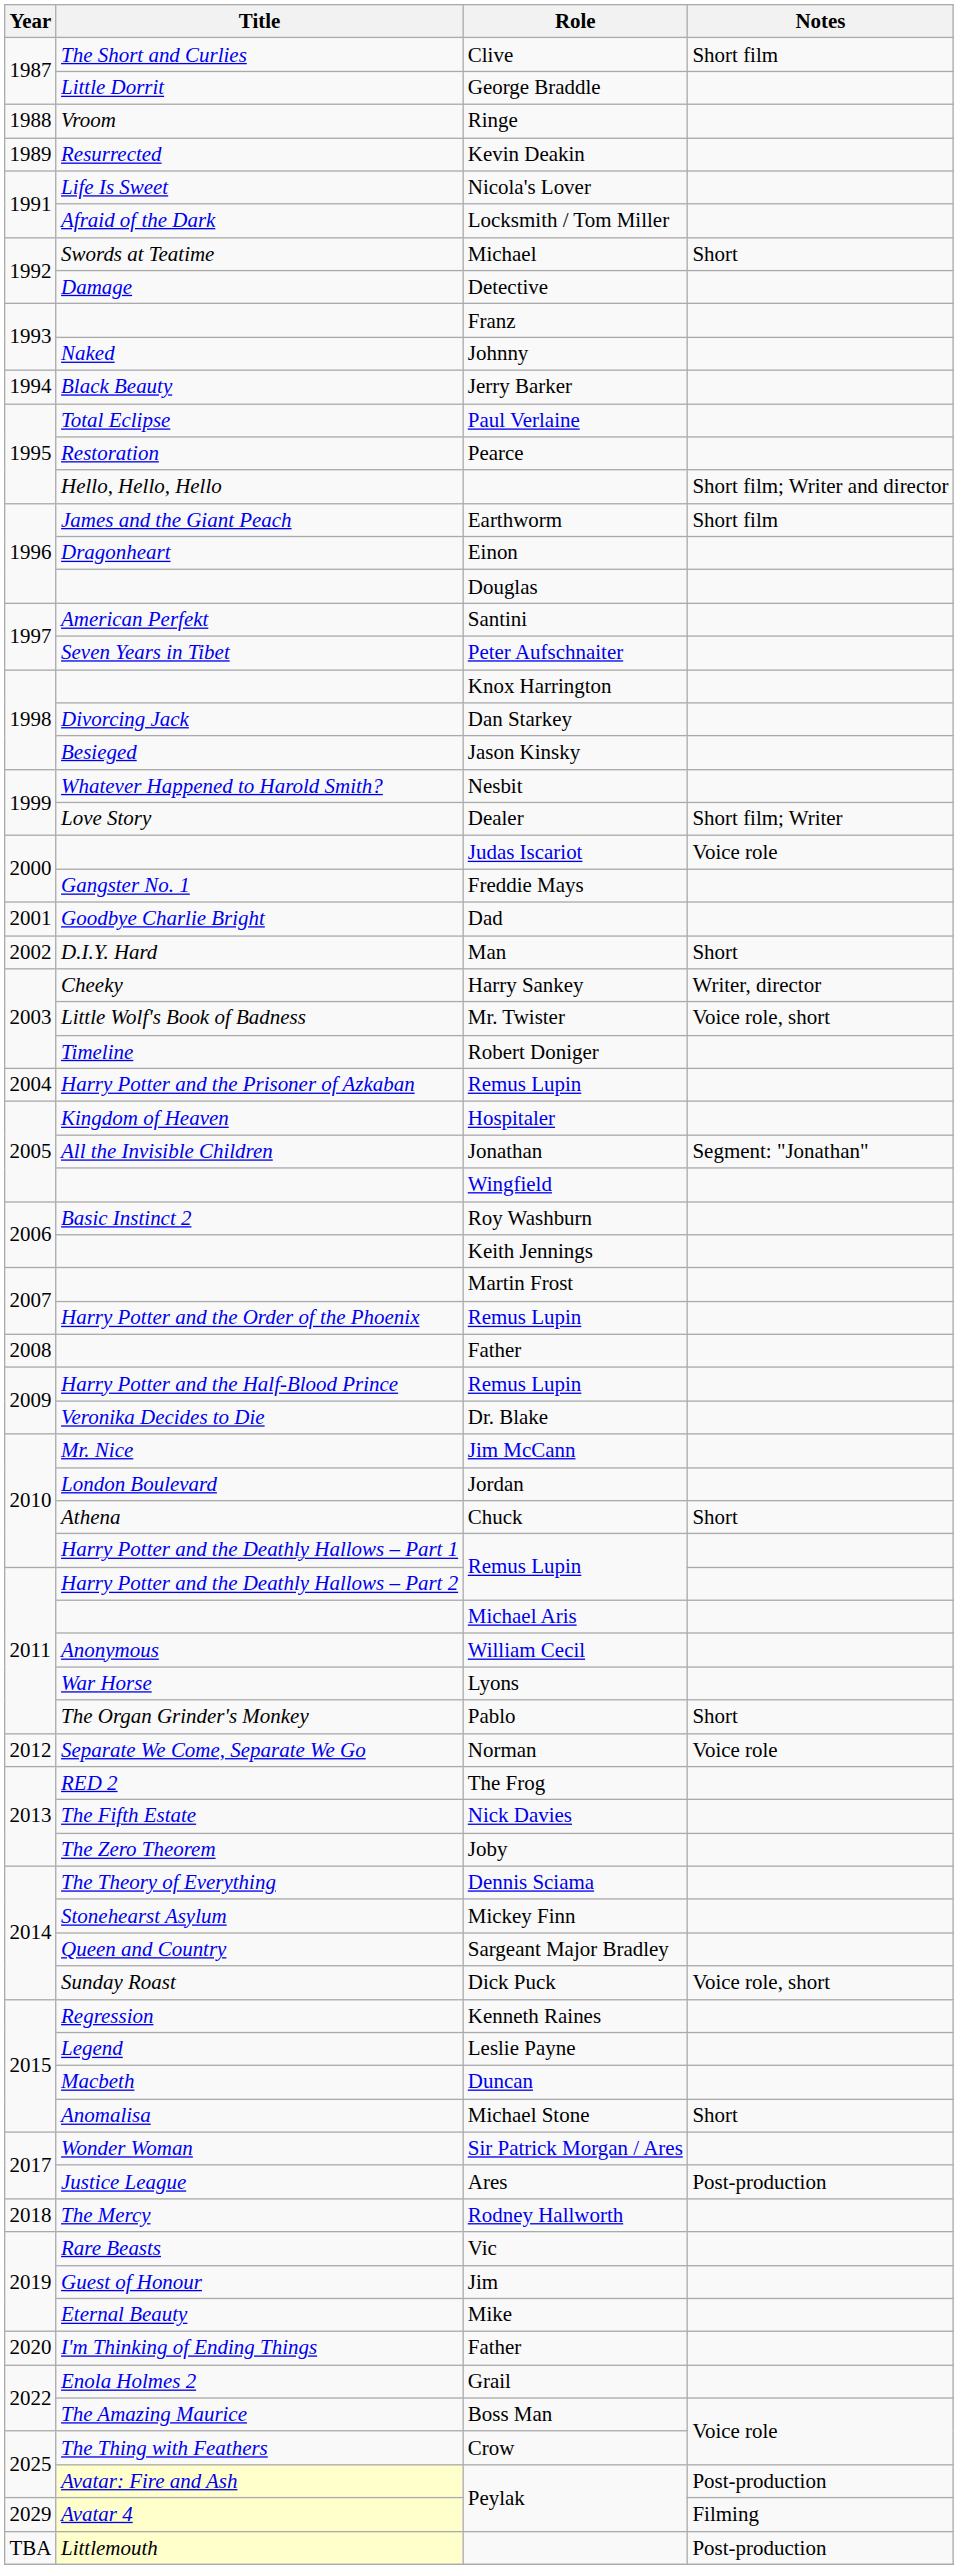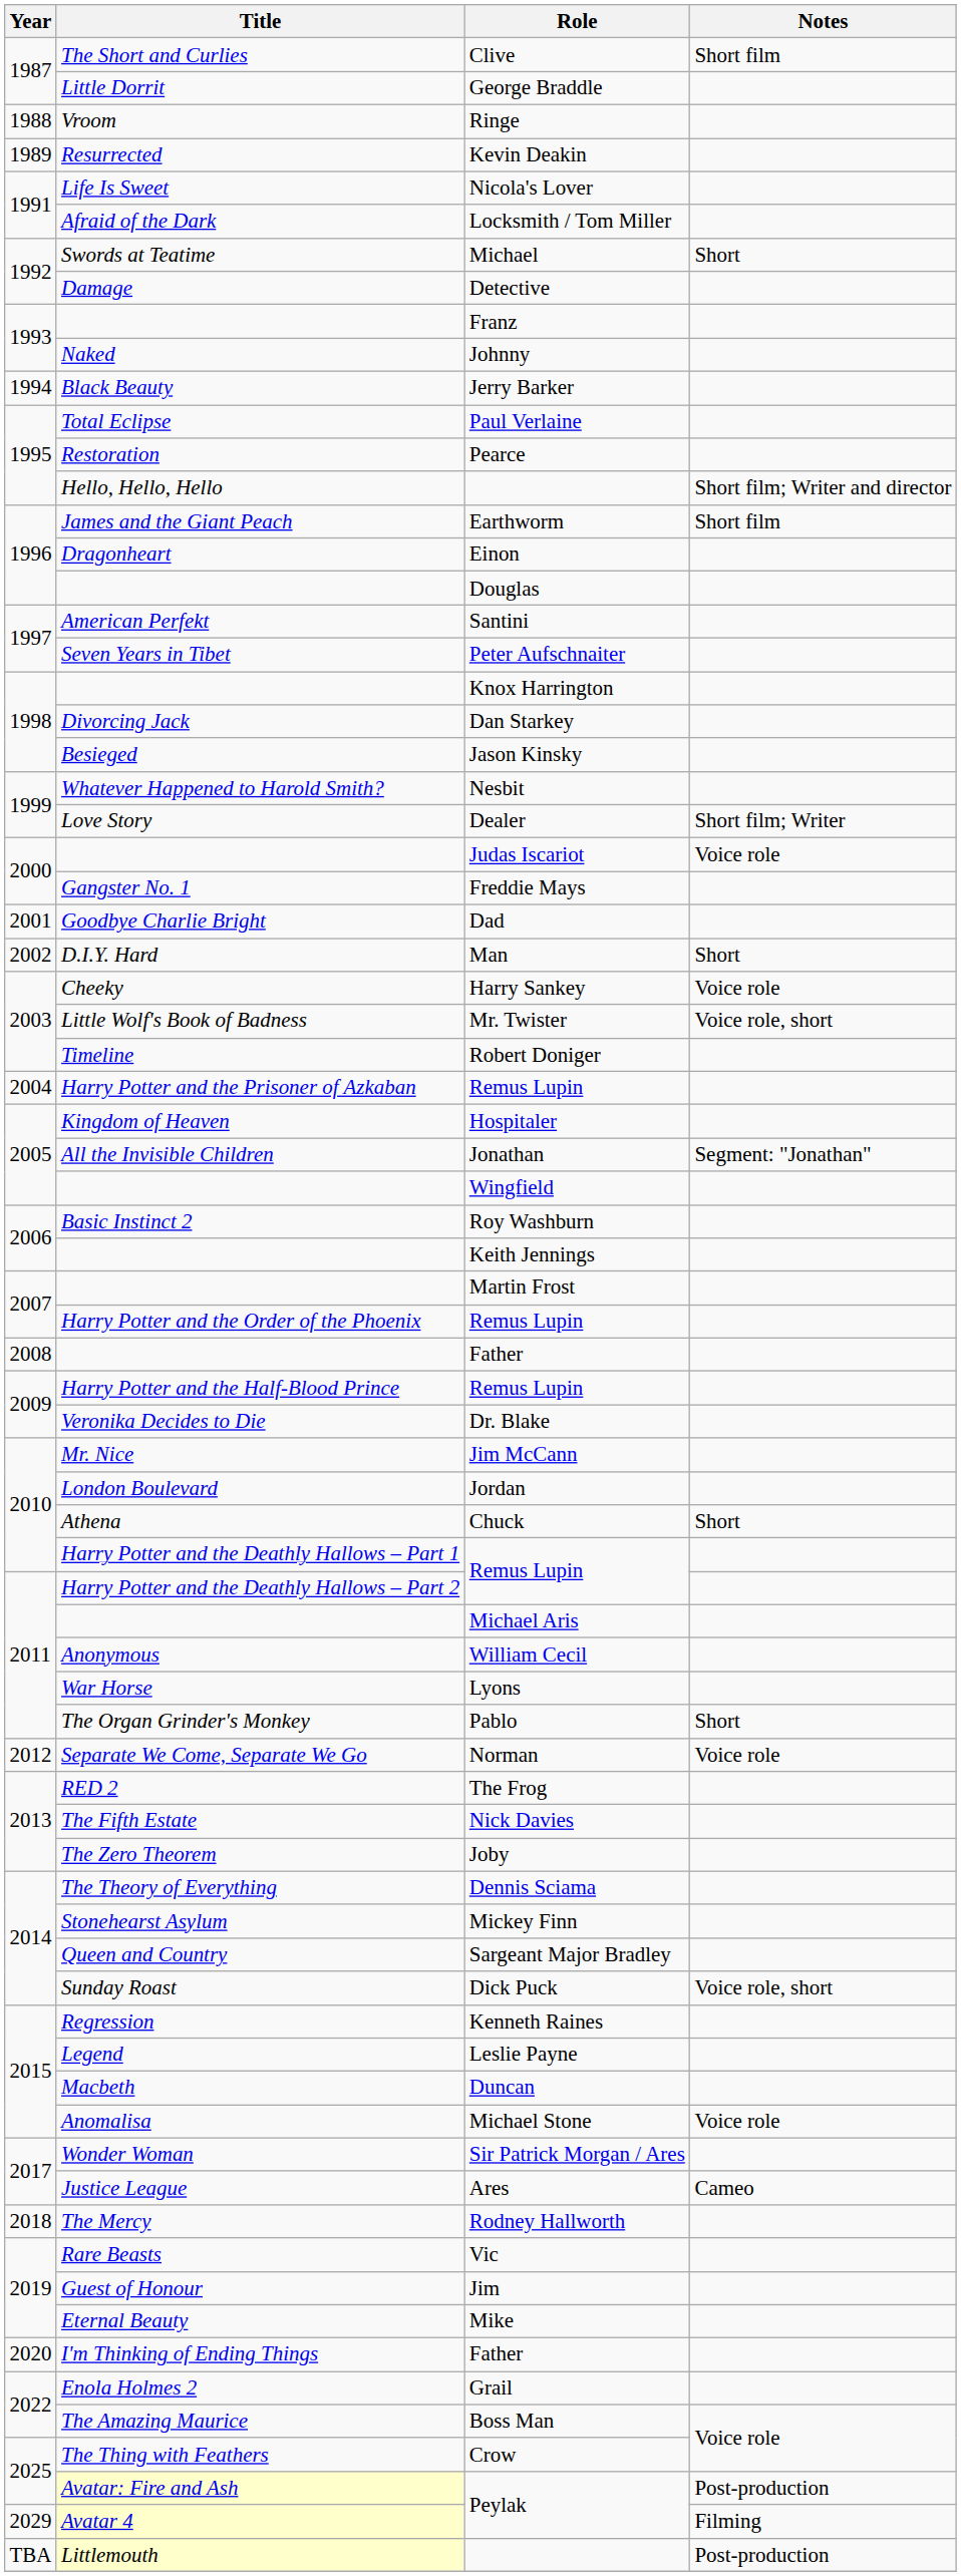 <table class="wikitable sortable">
 <tr>
 <th>Year</th>
 <th>Title</th>
 <th>Role</th>
 <th class="unsortable">Notes</th>
 </tr>
 <tr>
 <td rowspan="2">1987</td>
 <td><em><a href='#'>The Short and Curlies</a></em></td>
 <td>Clive</td>
 <td>Short film</td>
 </tr>
 <tr>
 <td><em><a href='#'>Little Dorrit</a></em></td>
 <td>George Braddle</td>
 <td></td>
 </tr>
 <tr>
 <td rowspan="1">1988</td>
 <td><em>Vroom</em></td>
 <td>Ringe</td>
 <td></td>
 </tr>
 <tr>
 <td>1989</td>
 <td><em><a href='#'>Resurrected</a></em></td>
 <td>Kevin Deakin</td>
 <td></td>
 </tr>
 <tr>
 <td rowspan="2">1991</td>
 <td><em><a href='#'>Life Is Sweet</a></em></td>
 <td>Nicola's Lover</td>
 <td></td>
 </tr>
 <tr>
 <td><em><a href='#'>Afraid of the Dark</a></em></td>
 <td>Locksmith / Tom Miller</td>
 <td></td>
 </tr>
 <tr>
 <td rowspan="2">1992</td>
 <td><em>Swords at Teatime</em></td>
 <td>Michael</td>
 <td>Short</td>
 </tr>
 <tr>
 <td><em><a href='#'>Damage</a></em></td>
 <td>Detective</td>
 <td></td>
 </tr>
 <tr>
 <td rowspan="2">1993</td>
 <td><em></em></td>
 <td>Franz</td>
 <td></td>
 </tr>
 <tr>
 <td><em><a href='#'>Naked</a></em></td>
 <td>Johnny</td>
 <td></td>
 </tr>
 <tr>
 <td>1994</td>
 <td><em><a href='#'>Black Beauty</a></em></td>
 <td>Jerry Barker</td>
 <td></td>
 </tr>
 <tr>
 <td rowspan="3">1995</td>
 <td><em><a href='#'>Total Eclipse</a></em></td>
 <td><a href='#'>Paul Verlaine</a></td>
 <td></td>
 </tr>
 <tr>
 <td><em><a href='#'>Restoration</a></em></td>
 <td>Pearce</td>
 <td></td>
 </tr>
 <tr>
 <td><em>Hello, Hello, Hello</em></td>
 <td></td>
 <td>Short film; Writer and director</td>
 </tr>
 <tr>
 <td rowspan="3">1996</td>
 <td><em><a href='#'>James and the Giant Peach</a></em></td>
 <td>Earthworm</td>
 <td>Short film</td>
 </tr>
 <tr>
 <td><em><a href='#'>Dragonheart</a></em></td>
 <td>Einon</td>
 <td></td>
 </tr>
 <tr>
 <td><em></em></td>
 <td>Douglas</td>
 <td></td>
 </tr>
 <tr>
 <td rowspan="2">1997</td>
 <td><em><a href='#'>American Perfekt</a></em></td>
 <td>Santini</td>
 <td></td>
 </tr>
 <tr>
 <td><em><a href='#'>Seven Years in Tibet</a></em></td>
 <td><a href='#'>Peter Aufschnaiter</a></td>
 <td></td>
 </tr>
 <tr>
 <td rowspan="3">1998</td>
 <td><em></em></td>
 <td>Knox Harrington</td>
 <td></td>
 </tr>
 <tr>
 <td><em><a href='#'>Divorcing Jack</a></em></td>
 <td>Dan Starkey</td>
 <td></td>
 </tr>
 <tr>
 <td><em><a href='#'>Besieged</a></em></td>
 <td>Jason Kinsky</td>
 <td></td>
 </tr>
 <tr>
 <td rowspan="2">1999</td>
 <td><em><a href='#'>Whatever Happened to Harold Smith?</a></em></td>
 <td>Nesbit</td>
 <td></td>
 </tr>
 <tr>
 <td><em>Love Story</em></td>
 <td>Dealer</td>
 <td>Short film; Writer</td>
 </tr>
 <tr>
 <td rowspan="2">2000</td>
 <td><em></em></td>
 <td><a href='#'>Judas Iscariot</a></td>
 <td>Voice role</td>
 </tr>
 <tr>
 <td><em><a href='#'>Gangster No. 1</a></em></td>
 <td>Freddie Mays</td>
 <td></td>
 </tr>
 <tr>
 <td>2001</td>
 <td><em><a href='#'>Goodbye Charlie Bright</a></em></td>
 <td>Dad</td>
 <td></td>
 </tr>
 <tr>
 <td>2002</td>
 <td><em>D.I.Y. Hard</em></td>
 <td>Man</td>
 <td>Short</td>
 </tr>
 <tr>
 <td rowspan="3">2003</td>
 <td><em>Cheeky</em></td>
 <td>Harry Sankey</td>
-<td>Writer, director</td>
+<td>Voice role</td>
 </tr>
 <tr>
 <td><em>Little Wolf's Book of Badness</em></td>
 <td>Mr. Twister</td>
 <td>Voice role, short</td>
 </tr>
 <tr>
 <td><em><a href='#'>Timeline</a></em></td>
 <td>Robert Doniger</td>
 <td></td>
 </tr>
 <tr>
 <td>2004</td>
 <td><em><a href='#'>Harry Potter and the Prisoner of Azkaban</a></em></td>
 <td><a href='#'>Remus Lupin</a></td>
 <td></td>
 </tr>
 <tr>
 <td rowspan="3">2005</td>
 <td><em><a href='#'>Kingdom of Heaven</a></em></td>
 <td><a href='#'>Hospitaler</a></td>
 <td></td>
 </tr>
 <tr>
 <td><em><a href='#'>All the Invisible Children</a></em></td>
 <td>Jonathan</td>
 <td>Segment: "Jonathan"</td>
 </tr>
 <tr>
 <td><em></em></td>
 <td><a href='#'>Wingfield</a></td>
 <td></td>
 </tr>
 <tr>
 <td rowspan="2">2006</td>
 <td><em><a href='#'>Basic Instinct 2</a></em></td>
 <td>Roy Washburn</td>
 <td></td>
 </tr>
 <tr>
 <td><em></em></td>
 <td>Keith Jennings</td>
 <td></td>
 </tr>
 <tr>
 <td rowspan="2">2007</td>
 <td><em></em></td>
 <td>Martin Frost</td>
 <td></td>
 </tr>
 <tr>
 <td><em><a href='#'>Harry Potter and the Order of the Phoenix</a></em></td>
 <td><a href='#'>Remus Lupin</a></td>
 <td></td>
 </tr>
 <tr>
 <td>2008</td>
 <td><em></em></td>
 <td>Father</td>
 <td></td>
 </tr>
 <tr>
 <td rowspan="2">2009</td>
 <td><em><a href='#'>Harry Potter and the Half-Blood Prince</a></em></td>
 <td><a href='#'>Remus Lupin</a></td>
 <td></td>
 </tr>
 <tr>
 <td><em><a href='#'>Veronika Decides to Die</a></em></td>
 <td>Dr. Blake</td>
 <td></td>
 </tr>
 <tr>
 <td rowspan="4">2010</td>
 <td><em><a href='#'>Mr. Nice</a></em></td>
 <td><a href='#'>Jim McCann</a></td>
 <td></td>
 </tr>
 <tr>
 <td><em><a href='#'>London Boulevard</a></em></td>
 <td>Jordan</td>
 <td></td>
 </tr>
 <tr>
 <td><em>Athena</em></td>
 <td>Chuck</td>
 <td>Short</td>
 </tr>
 <tr>
 <td><em><a href='#'>Harry Potter and the Deathly Hallows – Part 1</a></em></td>
 <td rowspan="2"><a href='#'>Remus Lupin</a></td>
 <td></td>
 </tr>
 <tr>
 <td rowspan="5">2011</td>
 <td><em><a href='#'>Harry Potter and the Deathly Hallows – Part 2</a></em></td>
 <td></td>
 </tr>
 <tr>
 <td><em></em></td>
 <td><a href='#'>Michael Aris</a></td>
 <td></td>
 </tr>
 <tr>
 <td><em><a href='#'>Anonymous</a></em></td>
 <td><a href='#'>William Cecil</a></td>
 <td></td>
 </tr>
 <tr>
 <td><em><a href='#'>War Horse</a></em></td>
 <td>Lyons</td>
 <td></td>
 </tr>
 <tr>
 <td><em>The Organ Grinder's Monkey</em></td>
 <td>Pablo</td>
 <td>Short</td>
 </tr>
 <tr>
 <td>2012</td>
 <td><em><a href='#'>Separate We Come, Separate We Go</a></em></td>
 <td>Norman</td>
 <td>Voice role</td>
 </tr>
 <tr>
 <td rowspan="3">2013</td>
 <td><em><a href='#'>RED 2</a></em></td>
 <td>The Frog</td>
 <td></td>
 </tr>
 <tr>
 <td><em><a href='#'>The Fifth Estate</a></em></td>
 <td><a href='#'>Nick Davies</a></td>
 <td></td>
 </tr>
 <tr>
 <td><em><a href='#'>The Zero Theorem</a></em></td>
 <td>Joby</td>
 <td></td>
 </tr>
 <tr>
 <td rowspan="4">2014</td>
 <td><em><a href='#'>The Theory of Everything</a></em></td>
 <td><a href='#'>Dennis Sciama</a></td>
 <td></td>
 </tr>
 <tr>
 <td><em><a href='#'>Stonehearst Asylum</a></em></td>
 <td>Mickey Finn</td>
 <td></td>
 </tr>
 <tr>
 <td><em><a href='#'>Queen and Country</a></em></td>
 <td>Sargeant Major Bradley</td>
 <td></td>
 </tr>
 <tr>
 <td><em>Sunday Roast</em></td>
 <td>Dick Puck</td>
 <td>Voice role, short</td>
 </tr>
 <tr>
 <td rowspan="4">2015</td>
 <td><em><a href='#'>Regression</a></em></td>
 <td>Kenneth Raines</td>
 <td></td>
 </tr>
 <tr>
 <td><em><a href='#'>Legend</a></em></td>
 <td>Leslie Payne</td>
 <td></td>
 </tr>
 <tr>
 <td><em><a href='#'>Macbeth</a></em></td>
 <td><a href='#'>Duncan</a></td>
 <td></td>
 </tr>
 <tr>
 <td><em><a href='#'>Anomalisa</a></em></td>
 <td>Michael Stone</td>
-<td>Short</td>
+<td>Voice role</td>
 </tr>
 <tr>
 <td rowspan="2">2017</td>
 <td><em><a href='#'>Wonder Woman</a></em></td>
 <td><a href='#'>Sir Patrick Morgan / Ares</a></td>
 <td></td>
 </tr>
 <tr>
 <td><em><a href='#'>Justice League</a></em></td>
 <td>Ares</td>
-<td>Post-production</td>
+<td>Cameo</td>
 </tr>
 <tr>
 <td>2018</td>
 <td><em><a href='#'>The Mercy</a></em></td>
 <td><a href='#'>Rodney Hallworth</a></td>
 <td></td>
 </tr>
 <tr>
 <td rowspan="3">2019</td>
 <td><em><a href='#'>Rare Beasts</a></em></td>
 <td>Vic</td>
 <td></td>
 </tr>
 <tr>
 <td><em><a href='#'>Guest of Honour</a></em></td>
 <td>Jim</td>
 <td></td>
 </tr>
 <tr>
 <td><em><a href='#'>Eternal Beauty</a></em></td>
 <td>Mike</td>
 <td></td>
 </tr>
 <tr>
 <td>2020</td>
 <td><em><a href='#'>I'm Thinking of Ending Things</a></em></td>
 <td>Father</td>
 <td></td>
 </tr>
 <tr>
 <td rowspan="2">2022</td>
 <td><em><a href='#'>Enola Holmes 2</a></em></td>
 <td>Grail</td>
 <td></td>
 </tr>
 <tr>
 <td><em><a href='#'>The Amazing Maurice</a></em></td>
 <td>Boss Man</td>
 <td rowspan="2">Voice role</td>
 </tr>
 <tr>
 <td rowspan="2">2025</td>
 <td><em><a href='#'>The Thing with Feathers</a></em></td>
 <td>Crow</td>
 </tr>
 <tr>
 <td style="background:#FFFFCC;"><em><a href='#'>Avatar: Fire and Ash</a></em> </td>
 <td rowspan="2">Peylak</td>
 <td>Post-production</td>
 </tr>
 <tr>
 <td>2029</td>
 <td style="background:#FFFFCC;"><em><a href='#'>Avatar 4</a></em> </td>
 <td>Filming</td>
 </tr>
 <tr>
 <td>TBA</td>
 <td style="background:#FFFFCC;"><em>Littlemouth</em> </td>
 <td></td>
 <td>Post-production</td>
 </tr>
 <tr>
 </tr>
 </table>
